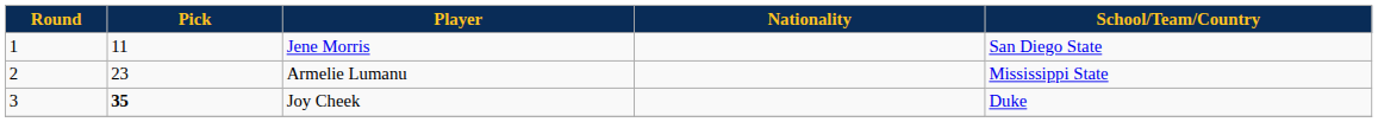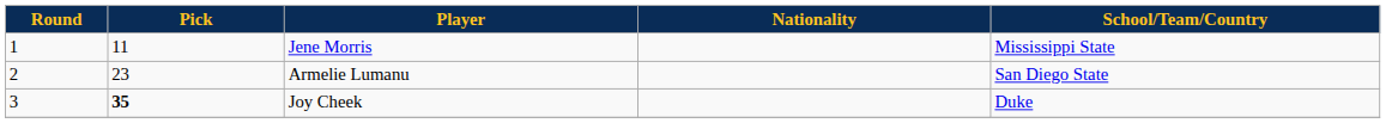 <table class="wikitable">
 <tr>
 <th style="background:#092C57; color:#FFC322;" width="2%">Round</th>
 <th style="background:#092C57; color:#FFC322;" width="5%">Pick</th>
 <th style="background:#092C57; color:#FFC322;" width="10%">Player</th>
 <th style="background:#092C57; color:#FFC322;" width="10%">Nationality</th>
 <th style="background:#092C57; color:#FFC322;" width="10%">School/Team/Country</th>
 </tr>
 <tr>
 <td>1</td>
 <td>11</td>
 <td><a href='#'>Jene Morris</a></td>
 <td></td>
-<td><a href='#'>San Diego State</a></td>
+<td><a href='#'>Mississippi State</a></td>
 </tr>
 <tr>
 <td>2</td>
 <td>23</td>
 <td>Armelie Lumanu</td>
 <td></td>
-<td><a href='#'>Mississippi State</a></td>
+<td><a href='#'>San Diego State</a></td>
 </tr>
 <tr>
 <td>3</td>
 <td><strong>35</strong></td>
 <td>Joy Cheek</td>
 <td></td>
 <td><a href='#'>Duke</a></td>
 </tr>
 <tr>
 </tr>
 </table>
